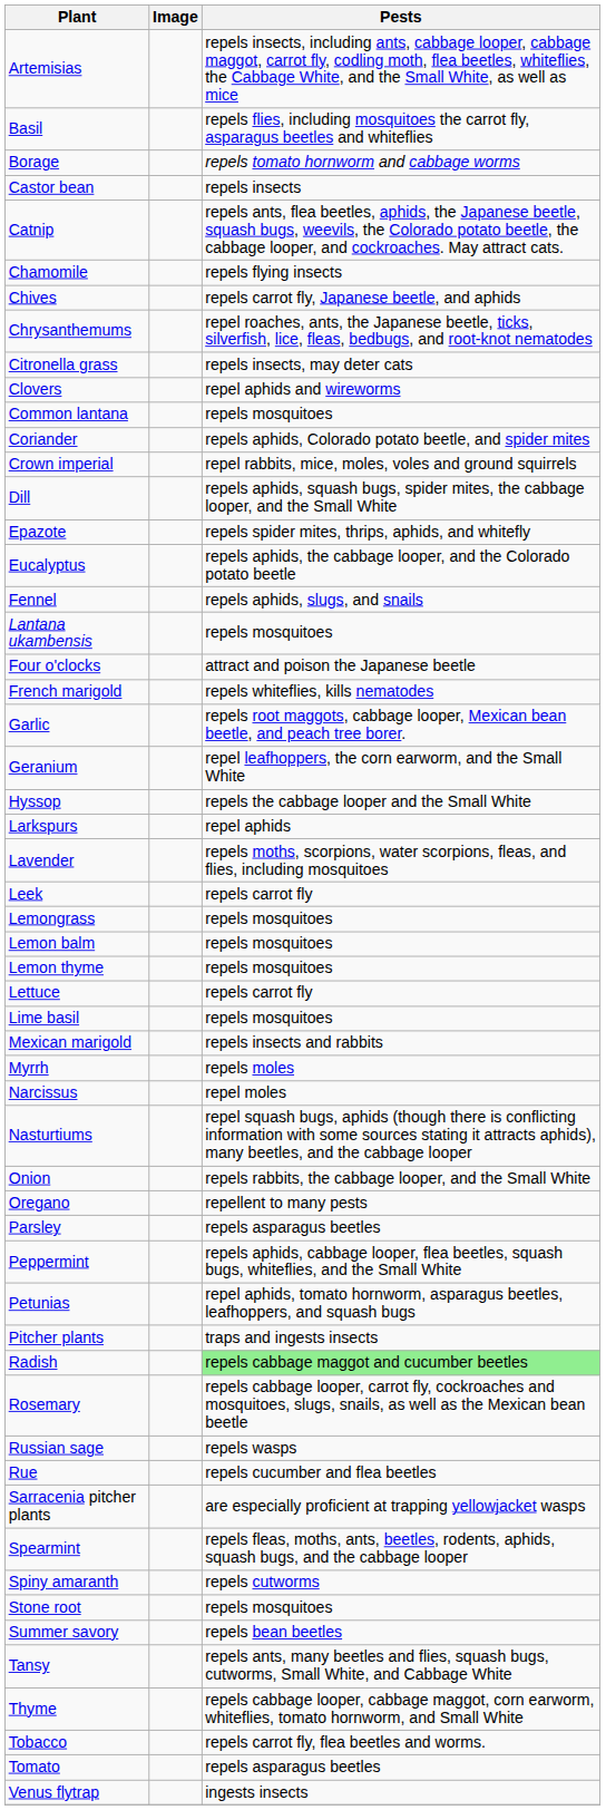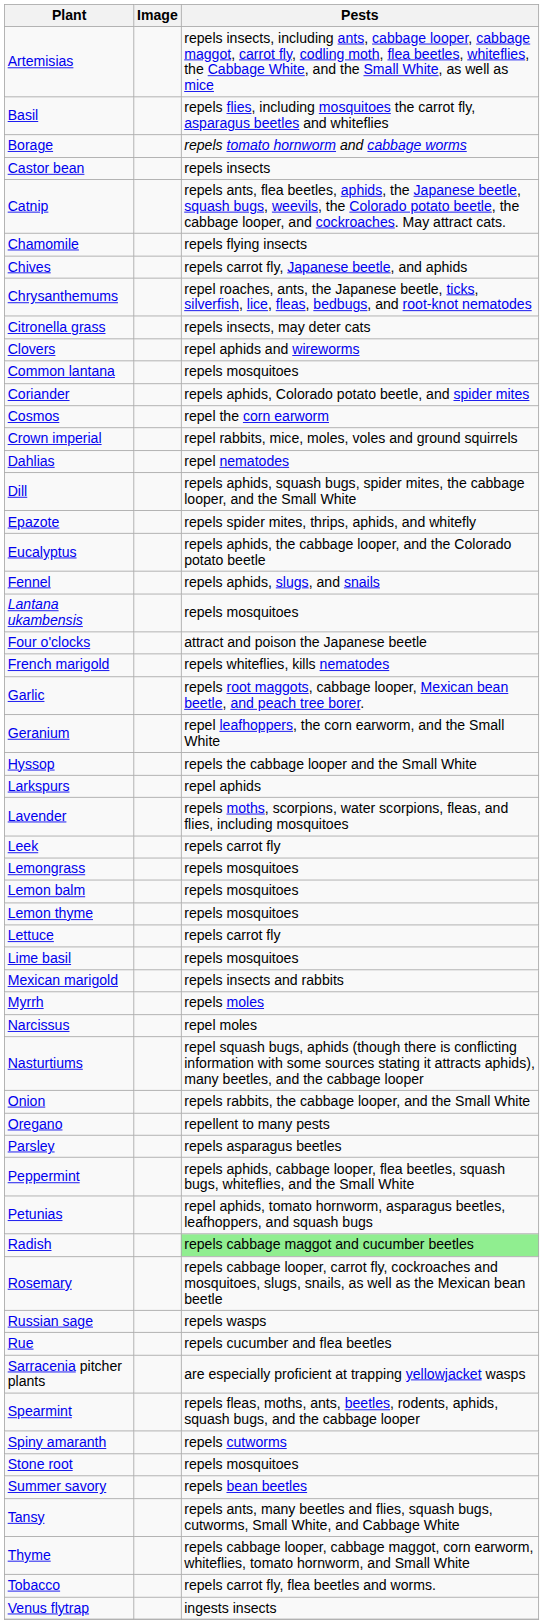 <table class="wikitable">
 <tr>
 <th>Plant</th>
 <th>Image</th>
 <th>Pests</th>
 </tr>
 <tr>
 <td><a href='#'>Artemisias</a></td>
 <td></td>
 <td>repels insects, including <a href='#'>ants</a>, <a href='#'>cabbage looper</a>, <a href='#'>cabbage maggot</a>, <a href='#'>carrot fly</a>, <a href='#'>codling moth</a>, <a href='#'>flea beetles</a>, <a href='#'>whiteflies</a>, the <a href='#'>Cabbage White</a>, and the <a href='#'>Small White</a>, as well as <a href='#'>mice</a></td>
 </tr>
 <tr>
 <td><a href='#'>Basil</a></td>
 <td></td>
 <td>repels <a href='#'>flies</a>, including <a href='#'>mosquitoes</a> the carrot fly, <a href='#'>asparagus beetles</a> and whiteflies</td>
 </tr>
 <tr>
 <td><a href='#'>Borage</a></td>
 <td></td>
 <td><em>repels <a href='#'>tomato hornworm</a> and <a href='#'>cabbage worms</a></em></td>
 </tr>
 <tr>
 <td><a href='#'>Castor bean</a></td>
 <td></td>
 <td>repels insects</td>
 </tr>
 <tr>
 <td><a href='#'>Catnip</a></td>
 <td></td>
 <td>repels ants, flea beetles, <a href='#'>aphids</a>, the <a href='#'>Japanese beetle</a>, <a href='#'>squash bugs</a>, <a href='#'>weevils</a>, the <a href='#'>Colorado potato beetle</a>, the cabbage looper, and <a href='#'>cockroaches</a>. May attract cats.</td>
 </tr>
 <tr>
 <td><a href='#'>Chamomile</a></td>
 <td></td>
 <td>repels flying insects</td>
 </tr>
 <tr>
 <td><a href='#'>Chives</a></td>
 <td></td>
 <td>repels carrot fly, <a href='#'>Japanese beetle</a>, and aphids</td>
 </tr>
 <tr>
 <td><a href='#'>Chrysanthemums</a></td>
 <td></td>
 <td>repel roaches, ants, the Japanese beetle, <a href='#'>ticks</a>, <a href='#'>silverfish</a>, <a href='#'>lice</a>, <a href='#'>fleas</a>, <a href='#'>bedbugs</a>, and <a href='#'>root-knot nematodes</a></td>
 </tr>
 <tr>
 <td><a href='#'>Citronella grass</a></td>
 <td></td>
 <td>repels insects, may deter cats</td>
 </tr>
 <tr>
 <td><a href='#'>Clovers</a></td>
 <td></td>
 <td>repel aphids and <a href='#'>wireworms</a></td>
 </tr>
 <tr>
 <td><a href='#'>Common lantana</a></td>
 <td></td>
 <td>repels mosquitoes</td>
 </tr>
 <tr>
 <td><a href='#'>Coriander</a></td>
 <td></td>
 <td>repels aphids, Colorado potato beetle, and <a href='#'>spider mites</a></td>
 </tr>
 <tr>
+<td><a href='#'>Cosmos</a></td>
+<td></td>
+<td>repel the <a href='#'>corn earworm</a></td>
+</tr>
+<tr>
 <td><a href='#'>Crown imperial</a></td>
 <td></td>
 <td>repel rabbits, mice, moles, voles and ground squirrels</td>
+</tr>
+<tr>
+<td><a href='#'>Dahlias</a></td>
+<td></td>
+<td>repel <a href='#'>nematodes</a></td>
 </tr>
 <tr>
 <td><a href='#'>Dill</a></td>
 <td></td>
 <td>repels aphids, squash bugs, spider mites, the cabbage looper, and the Small White</td>
 </tr>
 <tr>
 <td><a href='#'>Epazote</a></td>
 <td></td>
 <td>repels spider mites, thrips, aphids, and whitefly</td>
 </tr>
 <tr>
 <td><a href='#'>Eucalyptus</a></td>
 <td></td>
 <td>repels aphids, the cabbage looper, and the Colorado potato beetle</td>
 </tr>
 <tr>
 <td><a href='#'>Fennel</a></td>
 <td></td>
 <td>repels aphids, <a href='#'>slugs</a>, and <a href='#'>snails</a></td>
 </tr>
 <tr>
 <td><em><a href='#'>Lantana ukambensis</a></em></td>
 <td></td>
 <td>repels mosquitoes</td>
 </tr>
 <tr>
 <td><a href='#'>Four o'clocks</a></td>
 <td></td>
 <td>attract and poison the Japanese beetle</td>
 </tr>
 <tr>
 <td><a href='#'>French marigold</a></td>
 <td></td>
 <td>repels whiteflies, kills <a href='#'>nematodes</a></td>
 </tr>
 <tr>
 <td><a href='#'>Garlic</a></td>
 <td></td>
 <td>repels <a href='#'>root maggots</a>, cabbage looper, <a href='#'>Mexican bean beetle</a>, <a href='#'>and peach tree borer</a>.</td>
 </tr>
 <tr>
 <td><a href='#'>Geranium</a></td>
 <td></td>
 <td>repel <a href='#'>leafhoppers</a>, the corn earworm, and the Small White</td>
 </tr>
 <tr>
 <td><a href='#'>Hyssop</a></td>
 <td></td>
 <td>repels the cabbage looper and the Small White</td>
 </tr>
 <tr>
 <td><a href='#'>Larkspurs</a></td>
 <td></td>
 <td>repel aphids</td>
 </tr>
 <tr>
 <td><a href='#'>Lavender</a></td>
 <td></td>
 <td>repels <a href='#'>moths</a>, scorpions, water scorpions, fleas, and flies, including mosquitoes</td>
 </tr>
 <tr>
 <td><a href='#'>Leek</a></td>
 <td></td>
 <td>repels carrot fly</td>
 </tr>
 <tr>
 <td><a href='#'>Lemongrass</a></td>
 <td></td>
 <td>repels mosquitoes</td>
 </tr>
 <tr>
 <td><a href='#'>Lemon balm</a></td>
 <td></td>
 <td>repels mosquitoes</td>
 </tr>
 <tr>
 <td><a href='#'>Lemon thyme</a></td>
 <td></td>
 <td>repels mosquitoes</td>
 </tr>
 <tr>
 <td><a href='#'>Lettuce</a></td>
 <td></td>
 <td>repels carrot fly</td>
 </tr>
 <tr>
 <td><a href='#'>Lime basil</a></td>
 <td></td>
 <td>repels mosquitoes</td>
 </tr>
 <tr>
 <td><a href='#'>Mexican marigold</a></td>
 <td></td>
 <td>repels insects and rabbits</td>
 </tr>
 <tr>
 <td><a href='#'>Myrrh</a></td>
 <td></td>
 <td>repels <a href='#'>moles</a></td>
 </tr>
 <tr>
 <td><a href='#'>Narcissus</a></td>
 <td></td>
 <td>repel moles</td>
 </tr>
 <tr>
 <td><a href='#'>Nasturtiums</a></td>
 <td></td>
 <td>repel squash bugs, aphids (though there is conflicting information with some sources stating it attracts aphids), many beetles, and the cabbage looper</td>
 </tr>
 <tr>
 <td><a href='#'>Onion</a></td>
 <td></td>
 <td>repels rabbits, the cabbage looper, and the Small White</td>
 </tr>
 <tr>
 <td><a href='#'>Oregano</a></td>
 <td></td>
 <td>repellent to many pests</td>
 </tr>
 <tr>
 <td><a href='#'>Parsley</a></td>
 <td></td>
 <td>repels asparagus beetles</td>
 </tr>
 <tr>
 <td><a href='#'>Peppermint</a></td>
 <td></td>
 <td>repels aphids, cabbage looper, flea beetles, squash bugs, whiteflies, and the Small White</td>
 </tr>
 <tr>
 <td><a href='#'>Petunias</a></td>
 <td></td>
 <td>repel aphids, tomato hornworm, asparagus beetles, leafhoppers, and squash bugs</td>
 </tr>
 <tr>
-<td><a href='#'>Pitcher plants</a></td>
-<td></td>
-<td>traps and ingests insects</td>
-</tr>
-<tr>
 <td><a href='#'>Radish</a></td>
 <td></td>
 <td style="background: lightgreen;">repels cabbage maggot and cucumber beetles</td>
 </tr>
 <tr>
 <td><a href='#'>Rosemary</a></td>
 <td></td>
 <td>repels cabbage looper, carrot fly, cockroaches and mosquitoes, slugs, snails, as well as the Mexican bean beetle</td>
 </tr>
 <tr>
 <td><a href='#'>Russian sage</a></td>
 <td></td>
 <td>repels wasps</td>
 </tr>
 <tr>
 <td><a href='#'>Rue</a></td>
 <td></td>
 <td>repels cucumber and flea beetles</td>
 </tr>
 <tr>
 <td><a href='#'>Sarracenia</a> pitcher plants</td>
 <td></td>
 <td>are especially proficient at trapping <a href='#'>yellowjacket</a> wasps</td>
 </tr>
 <tr>
 <td><a href='#'>Spearmint</a></td>
 <td></td>
 <td>repels fleas, moths, ants, <a href='#'>beetles</a>, rodents, aphids, squash bugs, and the cabbage looper</td>
 </tr>
 <tr>
 <td><a href='#'>Spiny amaranth</a></td>
 <td></td>
 <td>repels <a href='#'>cutworms</a></td>
 </tr>
 <tr>
 <td><a href='#'>Stone root</a></td>
 <td></td>
 <td>repels mosquitoes</td>
 </tr>
 <tr>
 <td><a href='#'>Summer savory</a></td>
 <td></td>
 <td>repels <a href='#'>bean beetles</a></td>
 </tr>
 <tr>
 <td><a href='#'>Tansy</a></td>
 <td></td>
 <td>repels ants, many beetles and flies, squash bugs, cutworms, Small White, and Cabbage White</td>
 </tr>
 <tr>
 <td><a href='#'>Thyme</a></td>
 <td></td>
 <td>repels cabbage looper, cabbage maggot, corn earworm, whiteflies, tomato hornworm, and Small White</td>
 </tr>
 <tr>
 <td><a href='#'>Tobacco</a></td>
 <td></td>
 <td>repels carrot fly, flea beetles and worms.</td>
 </tr>
 <tr>
-<td><a href='#'>Tomato</a></td>
-<td></td>
-<td>repels asparagus beetles</td>
-</tr>
-<tr>
 <td><a href='#'>Venus flytrap</a></td>
 <td></td>
 <td>ingests insects</td>
 </tr>
 <tr>
 </tr>
 </table>
